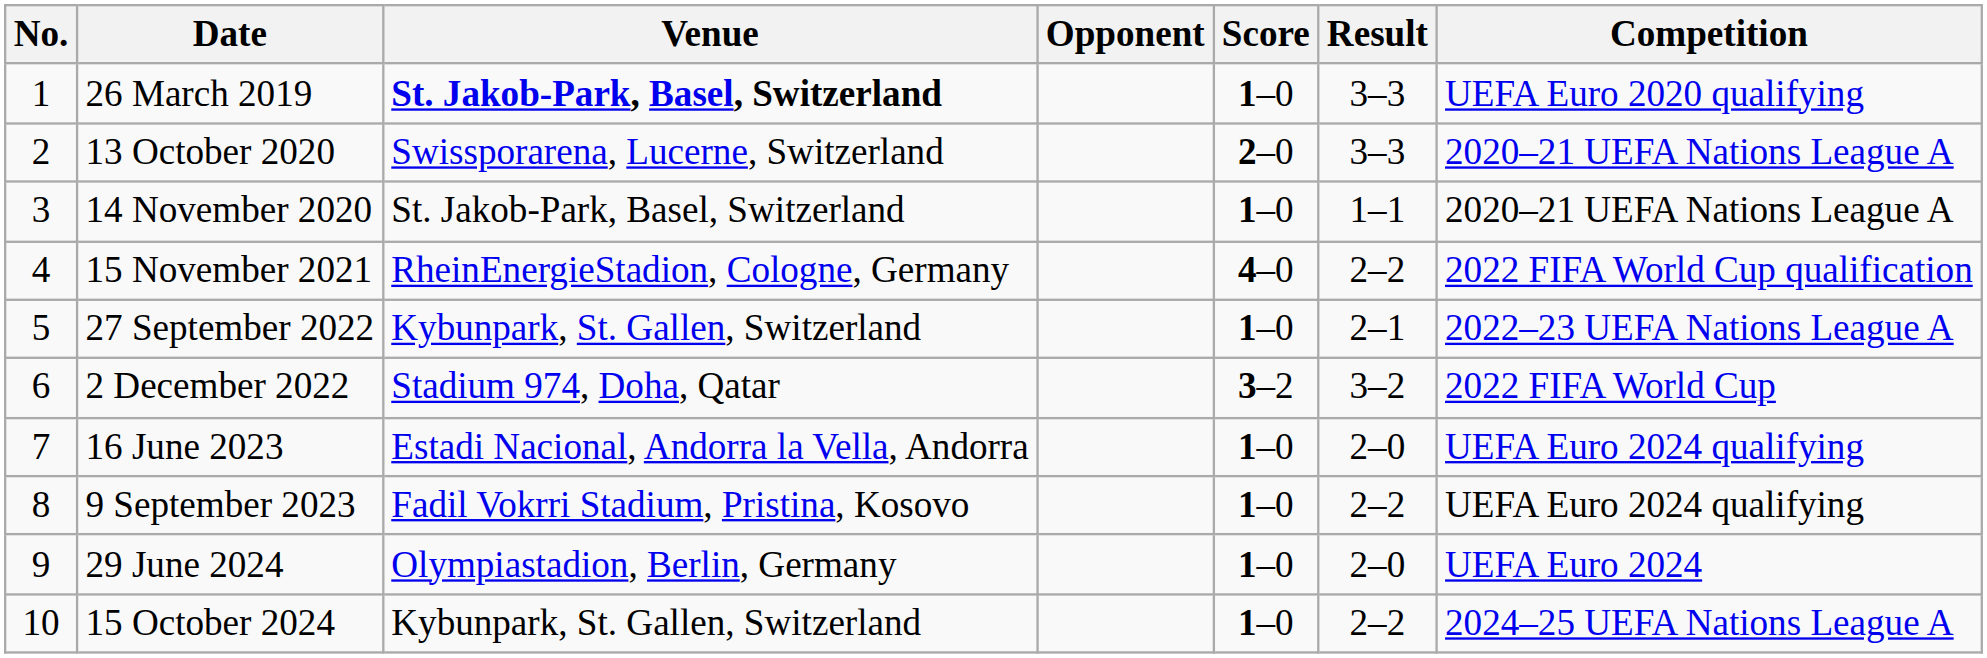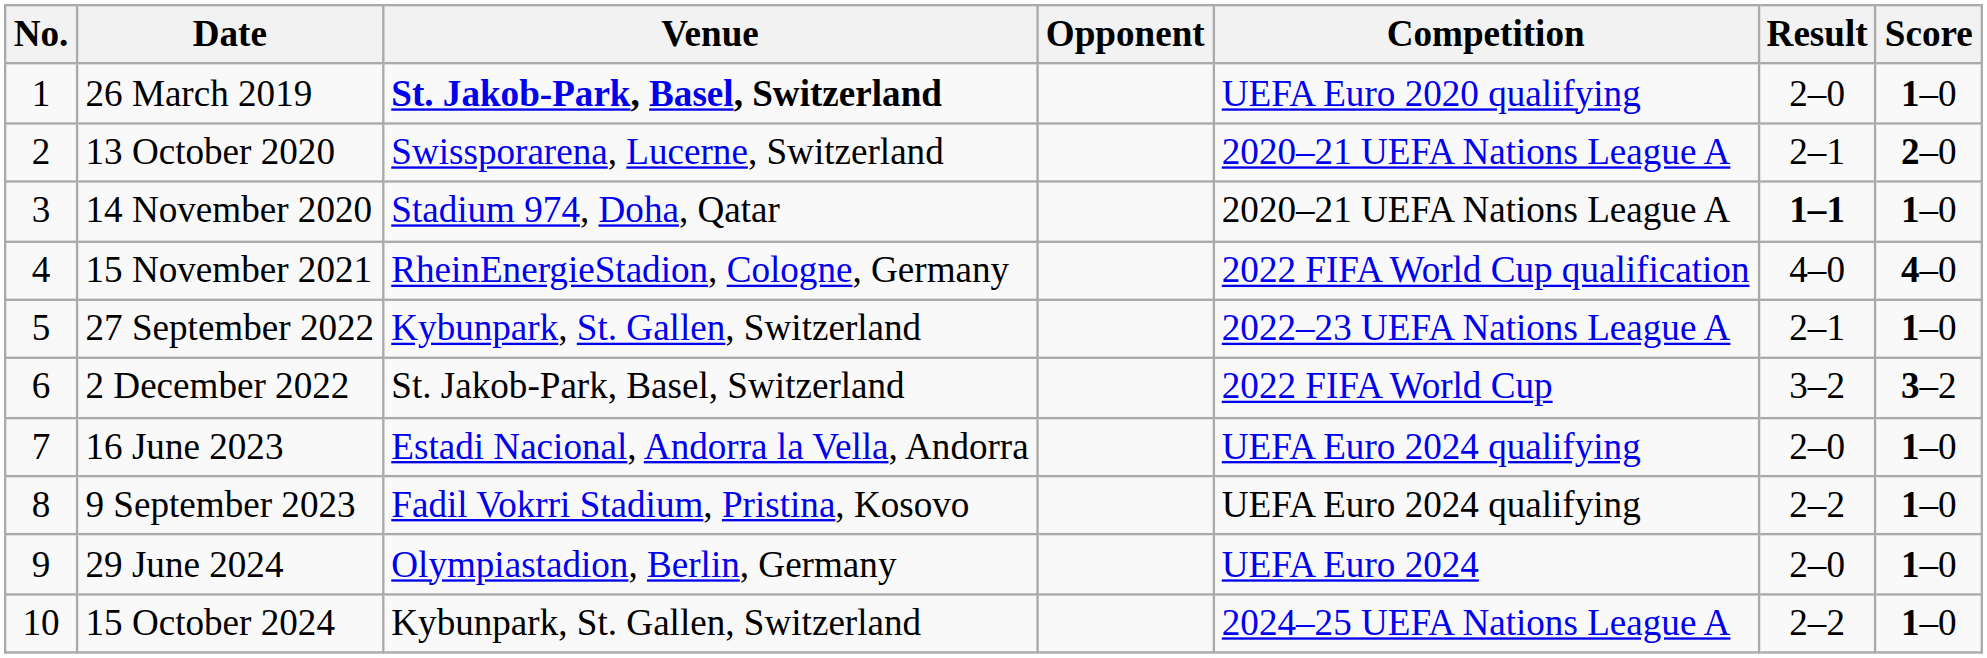 <table class="wikitable sortable">
 <tr>
 <th scope="col">No.</th>
 <th scope="col">Date</th>
 <th scope="col">Venue</th>
 <th scope="col">Opponent</th>
+<th scope="col">Competition</th>
+<th scope="col">Result</th>
 <th scope="col">Score</th>
-<th scope="col">Result</th>
-<th scope="col">Competition</th>
 </tr>
 <tr>
 <td align="center">1</td>
 <td>26 March 2019</td>
 <td><strong><a href='#'>St. Jakob-Park</a>, <a href='#'>Basel</a>, Switzerland</strong></td>
 <td></td>
+<td><a href='#'>UEFA Euro 2020 qualifying</a></td>
+<td align=center>2–0</td>
 <td align="center"><strong>1</strong>–0</td>
-<td align="center">3–3</td>
-<td><a href='#'>UEFA Euro 2020 qualifying</a></td>
 </tr>
 <tr>
 <td align="center">2</td>
 <td>13 October 2020</td>
 <td><a href='#'>Swissporarena</a>, <a href='#'>Lucerne</a>, Switzerland</td>
 <td></td>
+<td><a href='#'>2020–21 UEFA Nations League A</a></td>
+<td align=center>2–1</td>
 <td align="center"><strong>2</strong>–0</td>
-<td align="center">3–3</td>
-<td><a href='#'>2020–21 UEFA Nations League A</a></td>
 </tr>
 <tr>
 <td align="center">3</td>
 <td>14 November 2020</td>
-<td>St. Jakob-Park, Basel, Switzerland</td>
+<td><a href='#'>Stadium 974</a>, <a href='#'>Doha</a>, Qatar</td>
 <td></td>
+<td>2020–21 UEFA Nations League A</td>
+<td align="center"><strong>1–1</strong></td>
 <td align="center"><strong>1</strong>–0</td>
-<td align="center">1–1</td>
-<td>2020–21 UEFA Nations League A</td>
 </tr>
 <tr>
 <td align="center">4</td>
 <td>15 November 2021</td>
 <td><a href='#'>RheinEnergieStadion</a>, <a href='#'>Cologne</a>, Germany</td>
 <td></td>
+<td><a href='#'>2022 FIFA World Cup qualification</a></td>
+<td align="center">4–0</td>
 <td align="center"><strong>4</strong>–0</td>
-<td align=center>2–2</td>
-<td><a href='#'>2022 FIFA World Cup qualification</a></td>
 </tr>
 <tr>
 <td align="center">5</td>
 <td>27 September 2022</td>
 <td><a href='#'>Kybunpark</a>, <a href='#'>St. Gallen</a>, Switzerland</td>
 <td></td>
+<td><a href='#'>2022–23 UEFA Nations League A</a></td>
+<td align="center">2–1</td>
 <td align="center"><strong>1</strong>–0</td>
-<td align="center">2–1</td>
-<td><a href='#'>2022–23 UEFA Nations League A</a></td>
 </tr>
 <tr>
 <td align="center">6</td>
 <td>2 December 2022</td>
-<td><a href='#'>Stadium 974</a>, <a href='#'>Doha</a>, Qatar</td>
+<td>St. Jakob-Park, Basel, Switzerland</td>
 <td></td>
+<td><a href='#'>2022 FIFA World Cup</a></td>
+<td align="center">3–2</td>
 <td align="center"><strong>3</strong>–2</td>
-<td align="center">3–2</td>
-<td><a href='#'>2022 FIFA World Cup</a></td>
 </tr>
 <tr>
 <td align="center">7</td>
 <td>16 June 2023</td>
 <td><a href='#'>Estadi Nacional</a>, <a href='#'>Andorra la Vella</a>, Andorra</td>
 <td></td>
+<td><a href='#'>UEFA Euro 2024 qualifying</a></td>
+<td align=center>2–0</td>
 <td align=center><strong>1</strong>–0</td>
-<td align=center>2–0</td>
-<td><a href='#'>UEFA Euro 2024 qualifying</a></td>
 </tr>
 <tr>
 <td align="center">8</td>
 <td>9 September 2023</td>
 <td><a href='#'>Fadil Vokrri Stadium</a>, <a href='#'>Pristina</a>, Kosovo</td>
 <td></td>
+<td>UEFA Euro 2024 qualifying</td>
+<td align=center>2–2</td>
 <td align=center><strong>1</strong>–0</td>
-<td align=center>2–2</td>
-<td>UEFA Euro 2024 qualifying</td>
 </tr>
 <tr>
 <td align="center">9</td>
 <td>29 June 2024</td>
 <td><a href='#'>Olympiastadion</a>, <a href='#'>Berlin</a>, Germany</td>
 <td></td>
+<td><a href='#'>UEFA Euro 2024</a></td>
+<td align=center>2–0</td>
 <td align=center><strong>1</strong>–0</td>
-<td align=center>2–0</td>
-<td><a href='#'>UEFA Euro 2024</a></td>
 </tr>
 <tr>
 <td align="center">10</td>
 <td>15 October 2024</td>
 <td>Kybunpark, St. Gallen, Switzerland</td>
 <td></td>
+<td><a href='#'>2024–25 UEFA Nations League A</a></td>
+<td align=center>2–2</td>
 <td align=center><strong>1</strong>–0</td>
-<td align=center>2–2</td>
-<td><a href='#'>2024–25 UEFA Nations League A</a></td>
 </tr>
 </table>
